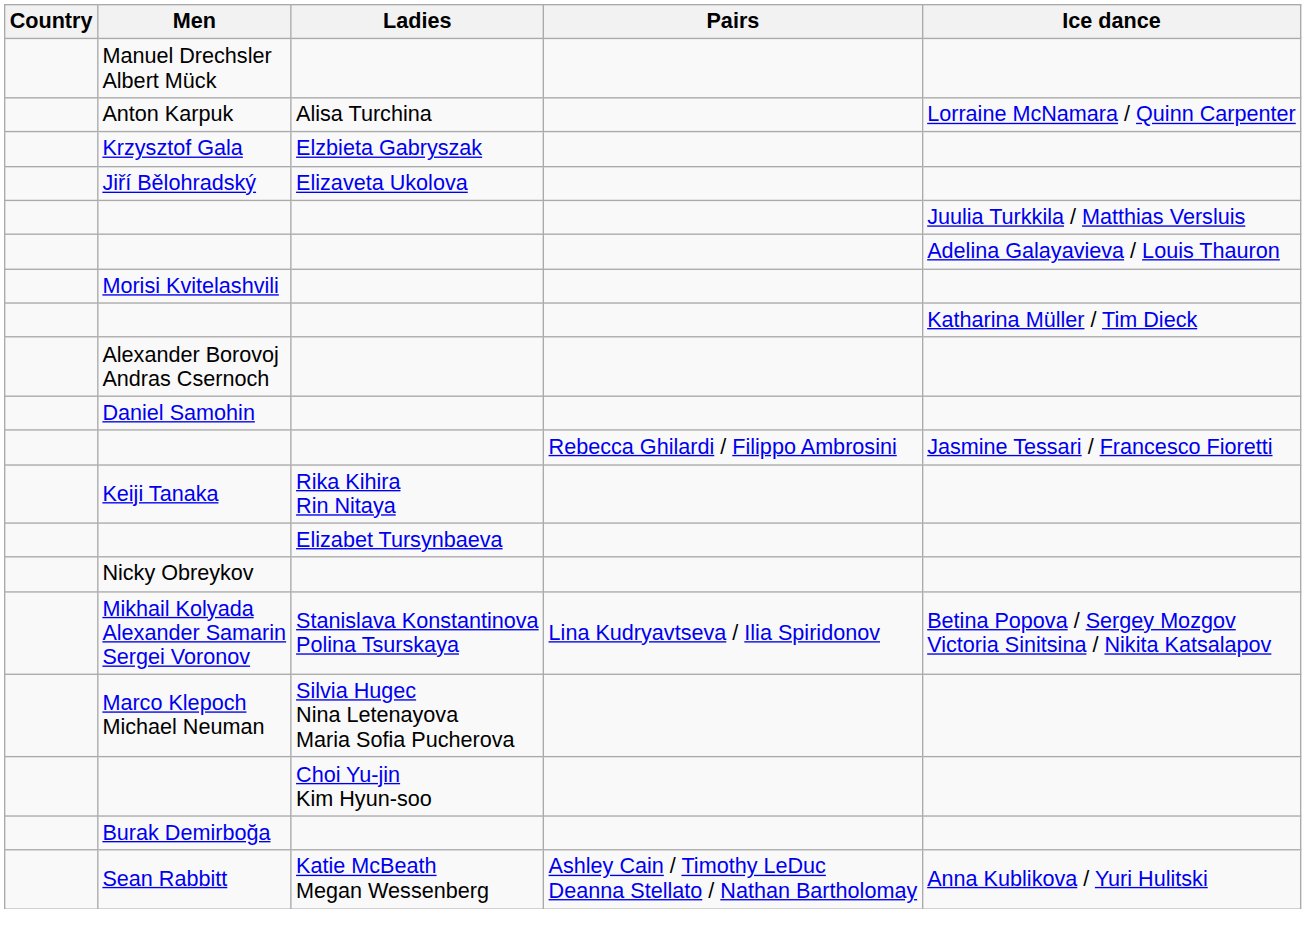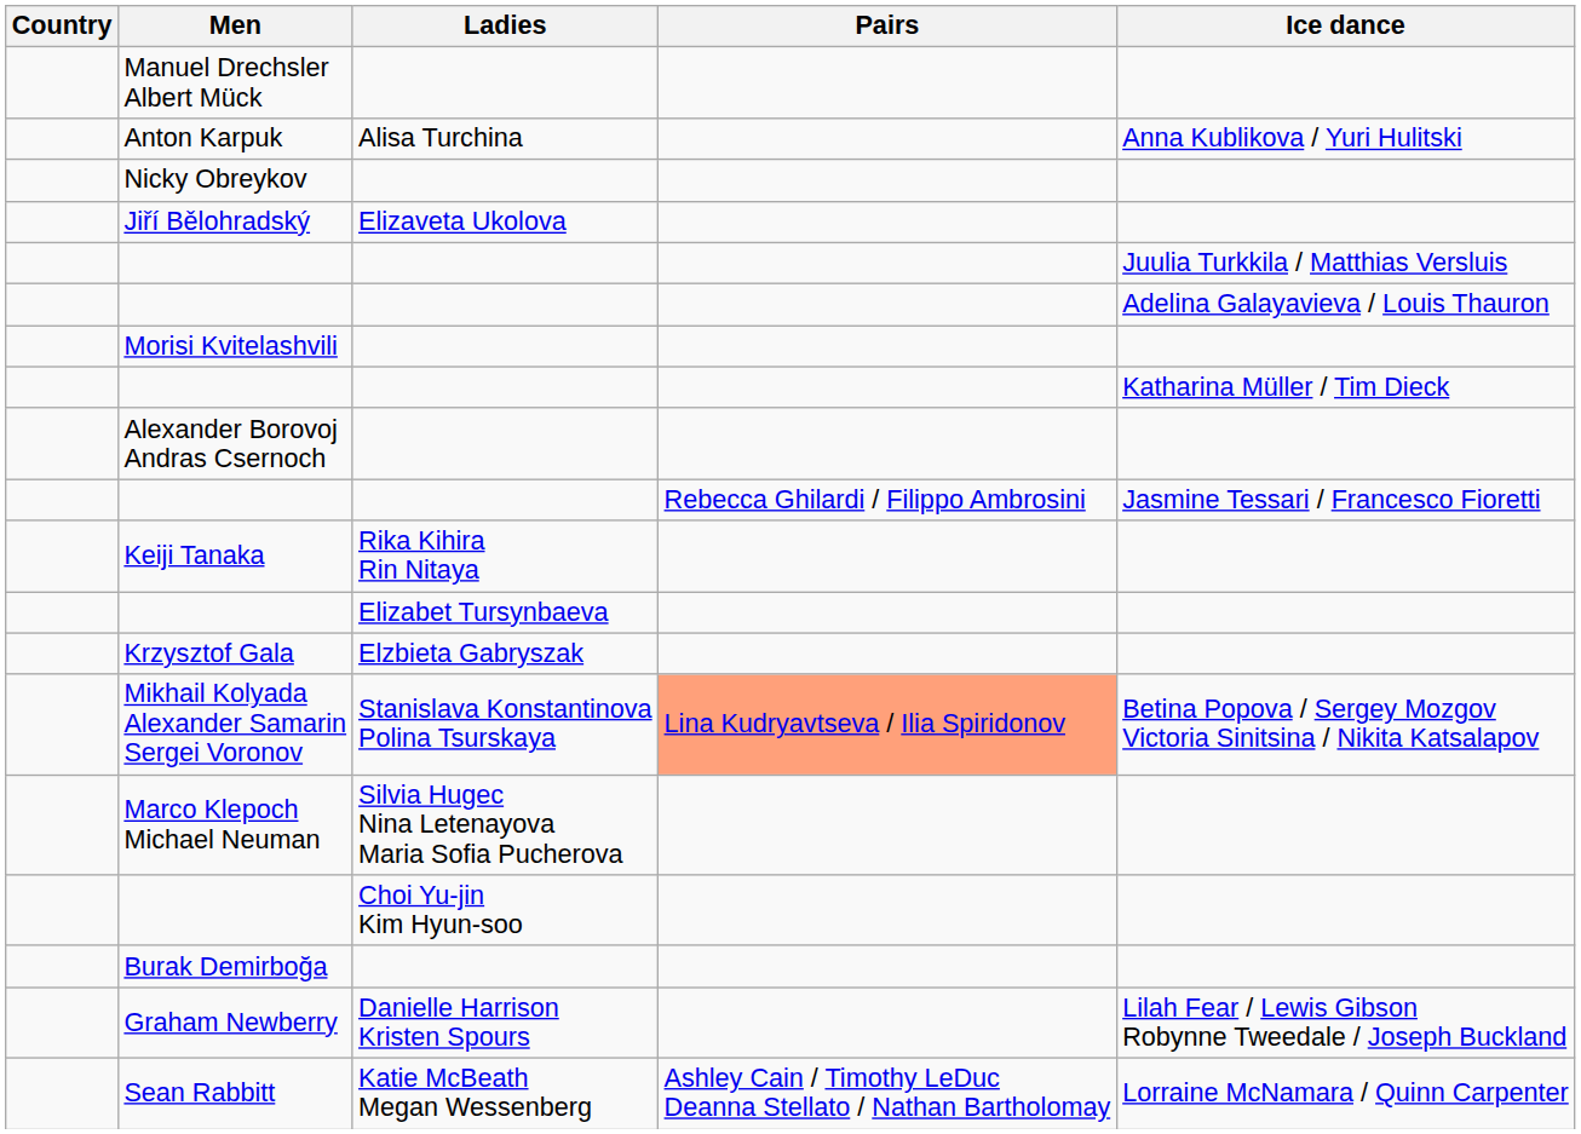 <table class="wikitable">
 <tr>
 <th>Country</th>
 <th>Men</th>
 <th>Ladies</th>
 <th>Pairs</th>
 <th>Ice dance</th>
 </tr>
 <tr>
 <td></td>
 <td>Manuel Drechsler <br> Albert Mück</td>
 <td></td>
 <td></td>
 <td></td>
 </tr>
 <tr>
 <td></td>
 <td>Anton Karpuk</td>
 <td>Alisa Turchina</td>
 <td></td>
-<td><a href='#'>Lorraine McNamara</a> / <a href='#'>Quinn Carpenter</a></td>
+<td><a href='#'>Anna Kublikova</a> / <a href='#'>Yuri Hulitski</a></td>
 </tr>
 <tr>
 <td></td>
-<td><a href='#'>Krzysztof Gala</a></td>
-<td><a href='#'>Elzbieta Gabryszak</a></td>
+<td>Nicky Obreykov</td>
+<td></td>
 <td></td>
 <td></td>
 </tr>
 <tr>
 <td></td>
 <td><a href='#'>Jiří Bělohradský</a></td>
 <td><a href='#'>Elizaveta Ukolova</a></td>
 <td></td>
 <td></td>
 </tr>
 <tr>
 <td></td>
 <td></td>
 <td></td>
 <td></td>
 <td><a href='#'>Juulia Turkkila</a> / <a href='#'>Matthias Versluis</a></td>
 </tr>
 <tr>
 <td></td>
 <td></td>
 <td></td>
 <td></td>
 <td><a href='#'>Adelina Galayavieva</a> / <a href='#'>Louis Thauron</a></td>
 </tr>
 <tr>
 <td></td>
 <td><a href='#'>Morisi Kvitelashvili</a></td>
 <td></td>
 <td></td>
 <td></td>
 </tr>
 <tr>
 <td></td>
 <td></td>
 <td></td>
 <td></td>
 <td><a href='#'>Katharina Müller</a> / <a href='#'>Tim Dieck</a></td>
 </tr>
 <tr>
 <td></td>
 <td>Alexander Borovoj <br> Andras Csernoch</td>
 <td></td>
 <td></td>
 <td></td>
 </tr>
 <tr>
 <td></td>
-<td><a href='#'>Daniel Samohin</a></td>
-<td></td>
-<td></td>
-<td></td>
-</tr>
-<tr>
-<td></td>
 <td></td>
 <td></td>
 <td><a href='#'>Rebecca Ghilardi</a> / <a href='#'>Filippo Ambrosini</a></td>
 <td><a href='#'>Jasmine Tessari</a> / <a href='#'>Francesco Fioretti</a></td>
 </tr>
 <tr>
 <td></td>
 <td><a href='#'>Keiji Tanaka</a></td>
 <td><a href='#'>Rika Kihira</a> <br> <a href='#'>Rin Nitaya</a></td>
 <td></td>
 <td></td>
 </tr>
 <tr>
 <td></td>
 <td></td>
 <td><a href='#'>Elizabet Tursynbaeva</a></td>
 <td></td>
 <td></td>
 </tr>
 <tr>
 <td></td>
-<td>Nicky Obreykov</td>
-<td></td>
+<td><a href='#'>Krzysztof Gala</a></td>
+<td><a href='#'>Elzbieta Gabryszak</a></td>
 <td></td>
 <td></td>
 </tr>
 <tr>
 <td></td>
 <td><a href='#'>Mikhail Kolyada</a> <br> <a href='#'>Alexander Samarin</a> <br> <a href='#'>Sergei Voronov</a></td>
 <td><a href='#'>Stanislava Konstantinova</a> <br> <a href='#'>Polina Tsurskaya</a></td>
-<td><a href='#'>Lina Kudryavtseva</a> / <a href='#'>Ilia Spiridonov</a></td>
+<td style="background: lightsalmon;"><a href='#'>Lina Kudryavtseva</a> / <a href='#'>Ilia Spiridonov</a></td>
 <td><a href='#'>Betina Popova</a> / <a href='#'>Sergey Mozgov</a> <br> <a href='#'>Victoria Sinitsina</a> / <a href='#'>Nikita Katsalapov</a></td>
 </tr>
 <tr>
 <td></td>
 <td><a href='#'>Marco Klepoch</a> <br> Michael Neuman</td>
 <td><a href='#'>Silvia Hugec</a> <br> Nina Letenayova <br> Maria Sofia Pucherova</td>
 <td></td>
 <td></td>
 </tr>
 <tr>
 <td></td>
 <td></td>
 <td><a href='#'>Choi Yu-jin</a> <br> Kim Hyun-soo</td>
 <td></td>
 <td></td>
 </tr>
 <tr>
 <td></td>
 <td><a href='#'>Burak Demirboğa</a></td>
 <td></td>
 <td></td>
 <td></td>
 </tr>
 <tr>
 <td></td>
+<td><a href='#'>Graham Newberry</a></td>
+<td><a href='#'>Danielle Harrison</a> <br> <a href='#'>Kristen Spours</a></td>
+<td></td>
+<td><a href='#'>Lilah Fear</a> / <a href='#'>Lewis Gibson</a> <br> Robynne Tweedale / <a href='#'>Joseph Buckland</a></td>
+</tr>
+<tr>
+<td></td>
 <td><a href='#'>Sean Rabbitt</a></td>
 <td><a href='#'>Katie McBeath</a> <br> Megan Wessenberg</td>
 <td><a href='#'>Ashley Cain</a> / <a href='#'>Timothy LeDuc</a> <br> <a href='#'>Deanna Stellato</a> / <a href='#'>Nathan Bartholomay</a></td>
-<td><a href='#'>Anna Kublikova</a> / <a href='#'>Yuri Hulitski</a></td>
+<td><a href='#'>Lorraine McNamara</a> / <a href='#'>Quinn Carpenter</a></td>
 </tr>
 </table>
